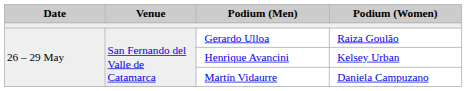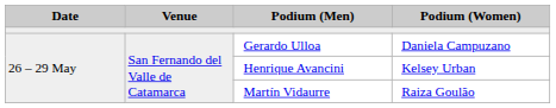 <table class="wikitable" width=70% bgcolor="#f7f8ff" cellpadding="3" cellspacing="0" border="1" style="font-size: 95%; border: gray solid 1px; border-collapse: collapse;">
 <tr bgcolor="#CCCCCC">
 <td align="center"><strong>Date</strong></td>
 <td width=20% align="center"><strong>Venue</strong></td>
 <td width=29% align="center"><strong>Podium (Men)</strong></td>
 <td width=29% align="center"><strong>Podium (Women)</strong></td>
 </tr>
 <tr bgcolor="#EFEFEF">
 <td colspan=4></td>
 </tr>
 <tr bgcolor="#EFEFEF">
 <td rowspan=3>26 – 29 May</td>
 <td rowspan=3><br><a href='#'>San Fernando del Valle de Catamarca</a></td>
 <td bgcolor="#ffffff">    <a href='#'>Gerardo Ulloa</a></td>
-<td bgcolor="#ffffff">    <a href='#'>Raiza Goulão</a></td>
+<td bgcolor="#ffffff">    <a href='#'>Daniela Campuzano</a></td>
 </tr>
 <tr>
 <td bgcolor="#ffffff">    <a href='#'>Henrique Avancini</a></td>
 <td bgcolor="#ffffff">    <a href='#'>Kelsey Urban</a></td>
 </tr>
 <tr>
 <td bgcolor="#ffffff">    <a href='#'>Martín Vidaurre</a></td>
-<td bgcolor="#ffffff">    <a href='#'>Daniela Campuzano</a></td>
+<td bgcolor="#ffffff">    <a href='#'>Raiza Goulão</a></td>
 </tr>
 </table>
